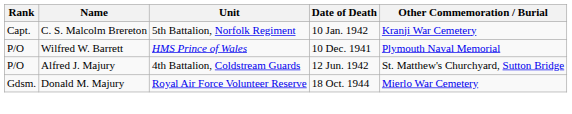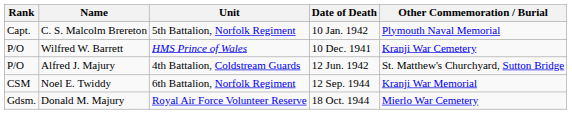 <table class="wikitable">
 <tr>
 <th>Rank</th>
 <th>Name</th>
 <th>Unit</th>
 <th>Date of Death</th>
 <th>Other Commemoration / Burial</th>
 </tr>
 <tr>
 <td>Capt.</td>
 <td>C. S. Malcolm Brereton</td>
 <td>5th Battalion, <a href='#'>Norfolk Regiment</a></td>
 <td>10 Jan. 1942</td>
-<td><a href='#'>Kranji War Cemetery</a></td>
+<td><a href='#'>Plymouth Naval Memorial</a></td>
 </tr>
 <tr>
 <td>P/O</td>
 <td>Wilfred W. Barrett</td>
 <td><a href='#'><em>HMS Prince of Wales</em></a></td>
 <td>10 Dec. 1941</td>
-<td><a href='#'>Plymouth Naval Memorial</a></td>
+<td><a href='#'>Kranji War Cemetery</a></td>
 </tr>
 <tr>
 <td>P/O</td>
 <td>Alfred J. Majury</td>
 <td>4th Battalion, <a href='#'>Coldstream Guards</a></td>
 <td>12 Jun. 1942</td>
 <td>St. Matthew's Churchyard, <a href='#'>Sutton Bridge</a></td>
 </tr>
 <tr>
+<td>CSM</td>
+<td>Noel E. Twiddy</td>
+<td>6th Battalion, <a href='#'>Norfolk Regiment</a></td>
+<td>12 Sep. 1944</td>
+<td><a href='#'>Kranji War Memorial</a></td>
+</tr>
+<tr>
 <td>Gdsm.</td>
 <td>Donald M. Majury</td>
 <td><a href='#'>Royal Air Force Volunteer Reserve</a></td>
 <td>18 Oct. 1944</td>
 <td><a href='#'>Mierlo War Cemetery</a></td>
 </tr>
 </table>
